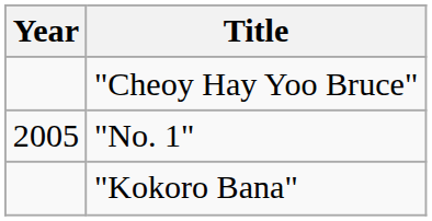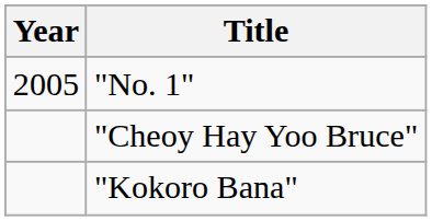 <table class="wikitable">
 <tr>
 <th>Year</th>
 <th>Title</th>
-</tr>
-<tr>
-<td></td>
-<td>"Cheoy Hay Yoo Bruce"</td>
 </tr>
 <tr>
 <td>2005</td>
 <td>"No. 1"</td>
 </tr>
 <tr>
 <td></td>
+<td>"Cheoy Hay Yoo Bruce"</td>
+</tr>
+<tr>
+<td></td>
 <td>"Kokoro Bana"</td>
 </tr>
 </table>
